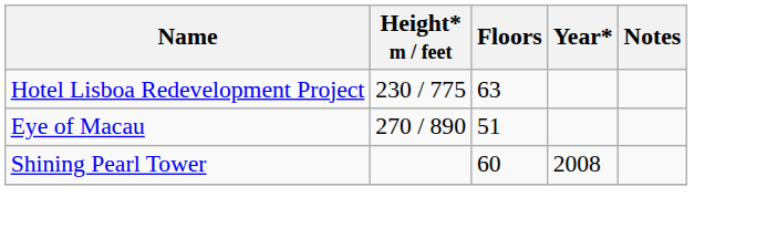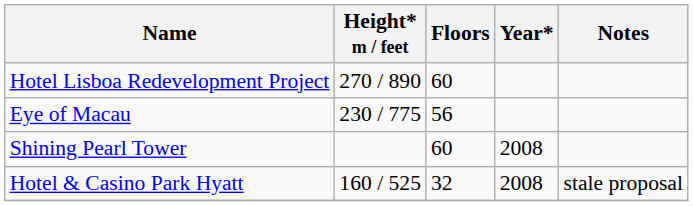 <table class="wikitable sortable">
 <tr>
 <th>Name</th>
 <th>Height*<br><small>m / feet</small></th>
 <th>Floors</th>
 <th>Year*</th>
 <th class="unsortable">Notes</th>
 </tr>
 <tr>
 <td><a href='#'>Hotel Lisboa Redevelopment Project</a></td>
-<td>230 / 775</td>
-<td>63</td>
+<td>270 / 890</td>
+<td>60</td>
 <td></td>
 <td></td>
 </tr>
 <tr>
 <td><a href='#'>Eye of Macau</a></td>
-<td>270 / 890</td>
-<td>51</td>
+<td>230 / 775</td>
+<td>56</td>
 <td></td>
 <td></td>
 </tr>
 <tr>
 <td><a href='#'>Shining Pearl Tower</a></td>
 <td></td>
 <td>60</td>
 <td>2008</td>
 <td></td>
 </tr>
 <tr>
+<td><a href='#'>Hotel & Casino Park Hyatt</a></td>
+<td>160 / 525</td>
+<td>32</td>
+<td>2008</td>
+<td>stale proposal</td>
+</tr>
+<tr>
 </tr>
 </table>
